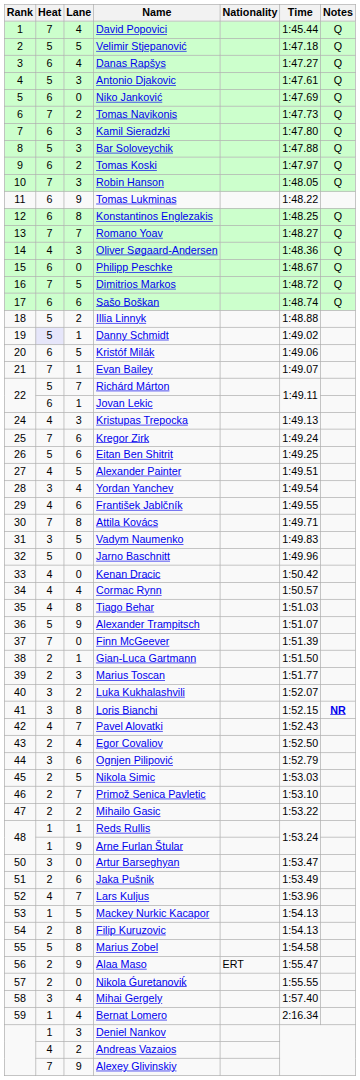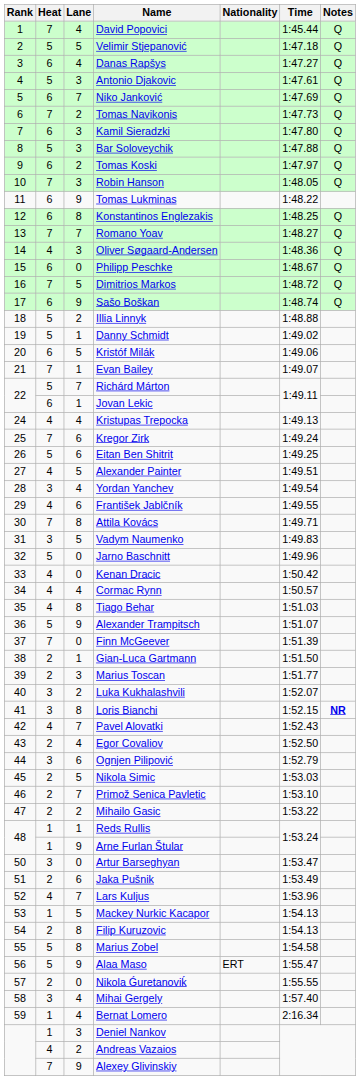 <table class="wikitable sortable" style="text-align:center">
 <tr>
 <th>Rank</th>
 <th>Heat</th>
 <th>Lane</th>
 <th>Name</th>
 <th>Nationality</th>
 <th>Time</th>
 <th>Notes</th>
 </tr>
 <tr bgcolor=ccffcc>
 <td>1</td>
 <td>7</td>
 <td>4</td>
 <td align=left><a href='#'>David Popovici</a></td>
 <td align=left></td>
 <td>1:45.44</td>
 <td>Q</td>
 </tr>
 <tr bgcolor=ccffcc>
 <td>2</td>
 <td>5</td>
 <td>5</td>
 <td align=left><a href='#'>Velimir Stjepanović</a></td>
 <td align=left></td>
 <td>1:47.18</td>
 <td>Q</td>
 </tr>
 <tr bgcolor=ccffcc>
 <td>3</td>
 <td>6</td>
 <td>4</td>
 <td align=left><a href='#'>Danas Rapšys</a></td>
 <td align=left></td>
 <td>1:47.27</td>
 <td>Q</td>
 </tr>
 <tr bgcolor=ccffcc>
 <td>4</td>
 <td>5</td>
 <td>3</td>
 <td align=left><a href='#'>Antonio Djakovic</a></td>
 <td align=left></td>
 <td>1:47.61</td>
 <td>Q</td>
 </tr>
 <tr bgcolor=ccffcc>
 <td>5</td>
 <td>6</td>
-<td>0</td>
+<td>7</td>
 <td align=left><a href='#'>Niko Janković</a></td>
 <td align=left></td>
 <td>1:47.69</td>
 <td>Q</td>
 </tr>
 <tr bgcolor=ccffcc>
 <td>6</td>
 <td>7</td>
 <td>2</td>
 <td align=left><a href='#'>Tomas Navikonis</a></td>
 <td align=left></td>
 <td>1:47.73</td>
 <td>Q</td>
 </tr>
 <tr bgcolor=ccffcc>
 <td>7</td>
 <td>6</td>
 <td>3</td>
 <td align=left><a href='#'>Kamil Sieradzki</a></td>
 <td align=left></td>
 <td>1:47.80</td>
 <td>Q</td>
 </tr>
 <tr bgcolor=ccffcc>
 <td>8</td>
 <td>5</td>
 <td>3</td>
 <td align=left><a href='#'>Bar Soloveychik</a></td>
 <td align=left></td>
 <td>1:47.88</td>
 <td>Q</td>
 </tr>
 <tr bgcolor=ccffcc>
 <td>9</td>
 <td>6</td>
 <td>2</td>
 <td align=left><a href='#'>Tomas Koski</a></td>
 <td align=left></td>
 <td>1:47.97</td>
 <td>Q</td>
 </tr>
 <tr bgcolor=ccffcc>
 <td>10</td>
 <td>7</td>
 <td>3</td>
 <td align=left><a href='#'>Robin Hanson</a></td>
 <td align=left></td>
 <td>1:48.05</td>
 <td>Q</td>
 </tr>
 <tr>
 <td>11</td>
 <td>6</td>
 <td>9</td>
 <td align=left><a href='#'>Tomas Lukminas</a></td>
 <td align=left></td>
 <td>1:48.22</td>
 <td></td>
 </tr>
 <tr bgcolor=ccffcc>
 <td>12</td>
 <td>6</td>
 <td>8</td>
 <td align=left><a href='#'>Konstantinos Englezakis</a></td>
 <td align=left></td>
 <td>1:48.25</td>
 <td>Q</td>
 </tr>
 <tr bgcolor=ccffcc>
 <td>13</td>
 <td>7</td>
 <td>7</td>
 <td align=left><a href='#'>Romano Yoav</a></td>
 <td align=left></td>
 <td>1:48.27</td>
 <td>Q</td>
 </tr>
 <tr bgcolor=ccffcc>
 <td>14</td>
 <td>4</td>
 <td>3</td>
 <td align=left><a href='#'>Oliver Søgaard-Andersen</a></td>
 <td align=left></td>
 <td>1:48.36</td>
 <td>Q</td>
 </tr>
 <tr bgcolor=ccffcc>
 <td>15</td>
 <td>6</td>
 <td>0</td>
 <td align=left><a href='#'>Philipp Peschke</a></td>
 <td align=left></td>
 <td>1:48.67</td>
 <td>Q</td>
 </tr>
 <tr bgcolor=ccffcc>
 <td>16</td>
 <td>7</td>
 <td>5</td>
 <td align=left><a href='#'>Dimitrios Markos</a></td>
 <td align=left></td>
 <td>1:48.72</td>
 <td>Q</td>
 </tr>
 <tr bgcolor=ccffcc>
 <td>17</td>
 <td>6</td>
-<td>6</td>
+<td>9</td>
 <td align=left><a href='#'>Sašo Boškan</a></td>
 <td align=left></td>
 <td>1:48.74</td>
 <td>Q</td>
 </tr>
 <tr>
 <td>18</td>
 <td>5</td>
 <td>2</td>
 <td align=left><a href='#'>Illia Linnyk</a></td>
 <td align=left></td>
 <td>1:48.88</td>
 <td></td>
 </tr>
 <tr>
 <td>19</td>
-<td style="background: lavender;">5</td>
+<td>5</td>
 <td>1</td>
 <td align=left><a href='#'>Danny Schmidt</a></td>
 <td align=left></td>
 <td>1:49.02</td>
 <td></td>
 </tr>
 <tr>
 <td>20</td>
 <td>6</td>
 <td>5</td>
 <td align=left><a href='#'>Kristóf Milák</a></td>
 <td align=left></td>
 <td>1:49.06</td>
 <td></td>
 </tr>
 <tr>
 <td>21</td>
 <td>7</td>
 <td>1</td>
 <td align=left><a href='#'>Evan Bailey</a></td>
 <td align=left></td>
 <td>1:49.07</td>
 <td></td>
 </tr>
 <tr>
 <td rowspan=2>22</td>
 <td>5</td>
 <td>7</td>
 <td align=left><a href='#'>Richárd Márton</a></td>
 <td align=left></td>
 <td rowspan=2>1:49.11</td>
 <td></td>
 </tr>
 <tr>
 <td>6</td>
 <td>1</td>
 <td align=left><a href='#'>Jovan Lekic</a></td>
 <td align=left></td>
 <td></td>
 </tr>
 <tr>
 <td>24</td>
 <td>4</td>
-<td>3</td>
+<td>4</td>
 <td align=left><a href='#'>Kristupas Trepocka</a></td>
 <td align=left></td>
 <td>1:49.13</td>
 <td></td>
 </tr>
 <tr>
 <td>25</td>
 <td>7</td>
 <td>6</td>
 <td align=left><a href='#'>Kregor Zirk</a></td>
 <td align=left></td>
 <td>1:49.24</td>
 <td></td>
 </tr>
 <tr>
 <td>26</td>
 <td>5</td>
 <td>6</td>
 <td align=left><a href='#'>Eitan Ben Shitrit</a></td>
 <td align=left></td>
 <td>1:49.25</td>
 <td></td>
 </tr>
 <tr>
 <td>27</td>
 <td>4</td>
 <td>5</td>
 <td align=left><a href='#'>Alexander Painter</a></td>
 <td align=left></td>
 <td>1:49.51</td>
 <td></td>
 </tr>
 <tr>
 <td>28</td>
 <td>3</td>
 <td>4</td>
 <td align=left><a href='#'>Yordan Yanchev</a></td>
 <td align=left></td>
 <td>1:49.54</td>
 <td></td>
 </tr>
 <tr>
 <td>29</td>
 <td>4</td>
 <td>6</td>
 <td align=left><a href='#'>František Jablčník</a></td>
 <td align=left></td>
 <td>1:49.55</td>
 <td></td>
 </tr>
 <tr>
 <td>30</td>
 <td>7</td>
 <td>8</td>
 <td align=left><a href='#'>Attila Kovács</a></td>
 <td align=left></td>
 <td>1:49.71</td>
 <td></td>
 </tr>
 <tr>
 <td>31</td>
 <td>3</td>
 <td>5</td>
 <td align=left><a href='#'>Vadym Naumenko</a></td>
 <td align=left></td>
 <td>1:49.83</td>
 <td></td>
 </tr>
 <tr>
 <td>32</td>
 <td>5</td>
 <td>0</td>
 <td align=left><a href='#'>Jarno Baschnitt</a></td>
 <td align=left></td>
 <td>1:49.96</td>
 <td></td>
 </tr>
 <tr>
 <td>33</td>
 <td>4</td>
 <td>0</td>
 <td align=left><a href='#'>Kenan Dracic</a></td>
 <td align=left></td>
 <td>1:50.42</td>
 <td></td>
 </tr>
 <tr>
 <td>34</td>
 <td>4</td>
 <td>4</td>
 <td align=left><a href='#'>Cormac Rynn</a></td>
 <td align=left></td>
 <td>1:50.57</td>
 <td></td>
 </tr>
 <tr>
 <td>35</td>
 <td>4</td>
 <td>8</td>
 <td align=left><a href='#'>Tiago Behar</a></td>
 <td align=left></td>
 <td>1:51.03</td>
 <td></td>
 </tr>
 <tr>
 <td>36</td>
 <td>5</td>
 <td>9</td>
 <td align=left><a href='#'>Alexander Trampitsch</a></td>
 <td align=left></td>
 <td>1:51.07</td>
 <td></td>
 </tr>
 <tr>
 <td>37</td>
 <td>7</td>
 <td>0</td>
 <td align=left><a href='#'>Finn McGeever</a></td>
 <td align=left></td>
 <td>1:51.39</td>
 <td></td>
 </tr>
 <tr>
 <td>38</td>
 <td>2</td>
 <td>1</td>
 <td align=left><a href='#'>Gian-Luca Gartmann</a></td>
 <td align=left></td>
 <td>1:51.50</td>
 <td></td>
 </tr>
 <tr>
 <td>39</td>
 <td>2</td>
 <td>3</td>
 <td align=left><a href='#'>Marius Toscan</a></td>
 <td align=left></td>
 <td>1:51.77</td>
 <td></td>
 </tr>
 <tr>
 <td>40</td>
 <td>3</td>
 <td>2</td>
 <td align=left><a href='#'>Luka Kukhalashvili</a></td>
 <td align=left></td>
 <td>1:52.07</td>
 <td></td>
 </tr>
 <tr>
 <td>41</td>
 <td>3</td>
 <td>8</td>
 <td align=left><a href='#'>Loris Bianchi</a></td>
 <td align=left></td>
 <td>1:52.15</td>
 <td><strong><a href='#'>NR</a></strong></td>
 </tr>
 <tr>
 <td>42</td>
 <td>4</td>
 <td>7</td>
 <td align=left><a href='#'>Pavel Alovatki</a></td>
 <td align=left></td>
 <td>1:52.43</td>
 <td></td>
 </tr>
 <tr>
 <td>43</td>
 <td>2</td>
 <td>4</td>
 <td align=left><a href='#'>Egor Covaliov</a></td>
 <td align=left></td>
 <td>1:52.50</td>
 <td></td>
 </tr>
 <tr>
 <td>44</td>
 <td>3</td>
 <td>6</td>
 <td align=left><a href='#'>Ognjen Pilipović</a></td>
 <td align=left></td>
 <td>1:52.79</td>
 <td></td>
 </tr>
 <tr>
 <td>45</td>
 <td>2</td>
 <td>5</td>
 <td align=left><a href='#'>Nikola Simic</a></td>
 <td align=left></td>
 <td>1:53.03</td>
 <td></td>
 </tr>
 <tr>
 <td>46</td>
 <td>2</td>
 <td>7</td>
 <td align=left><a href='#'>Primož Senica Pavletic</a></td>
 <td align=left></td>
 <td>1:53.10</td>
 <td></td>
 </tr>
 <tr>
 <td>47</td>
 <td>2</td>
 <td>2</td>
 <td align=left><a href='#'>Mihailo Gasic</a></td>
 <td align=left></td>
 <td>1:53.22</td>
 <td></td>
 </tr>
 <tr>
 <td rowspan=2>48</td>
 <td>1</td>
 <td>1</td>
 <td align=left><a href='#'>Reds Rullis</a></td>
 <td align=left></td>
 <td rowspan=2>1:53.24</td>
 <td></td>
 </tr>
 <tr>
 <td>1</td>
 <td>9</td>
 <td align=left><a href='#'>Arne Furlan Štular</a></td>
 <td align=left></td>
 <td></td>
 </tr>
 <tr>
 <td>50</td>
 <td>3</td>
 <td>0</td>
 <td align=left><a href='#'>Artur Barseghyan</a></td>
 <td align=left></td>
 <td>1:53.47</td>
 <td></td>
 </tr>
 <tr>
 <td>51</td>
 <td>2</td>
 <td>6</td>
 <td align=left><a href='#'>Jaka Pušnik</a></td>
 <td align=left></td>
 <td>1:53.49</td>
 <td></td>
 </tr>
 <tr>
 <td>52</td>
 <td>4</td>
 <td>7</td>
 <td align=left><a href='#'>Lars Kuljus</a></td>
 <td align=left></td>
 <td>1:53.96</td>
 <td></td>
 </tr>
 <tr>
 <td>53</td>
 <td>1</td>
 <td>5</td>
 <td align=left><a href='#'>Mackey Nurkic Kacapor</a></td>
 <td align=left></td>
 <td>1:54.13</td>
 <td></td>
 </tr>
 <tr>
 <td>54</td>
 <td>2</td>
 <td>8</td>
 <td align=left><a href='#'>Filip Kuruzovic</a></td>
 <td align=left></td>
 <td>1:54.13</td>
 <td></td>
 </tr>
 <tr>
 <td>55</td>
 <td>5</td>
 <td>8</td>
 <td align=left><a href='#'>Marius Zobel</a></td>
 <td align=left></td>
 <td>1:54.58</td>
 <td></td>
 </tr>
 <tr>
 <td>56</td>
-<td>2</td>
+<td>5</td>
 <td>9</td>
 <td align=left><a href='#'>Alaa Maso</a></td>
 <td align=left>ERT</td>
 <td>1:55.47</td>
 <td></td>
 </tr>
 <tr>
 <td>57</td>
 <td>2</td>
 <td>0</td>
 <td align=left><a href='#'>Nikola Ǵuretanoviḱ</a></td>
 <td align=left></td>
 <td>1:55.55</td>
 <td></td>
 </tr>
 <tr>
 <td>58</td>
 <td>3</td>
 <td>4</td>
 <td align=left><a href='#'>Mihai Gergely</a></td>
 <td align=left></td>
 <td>1:57.40</td>
 <td></td>
 </tr>
 <tr>
 <td>59</td>
 <td>1</td>
 <td>4</td>
 <td align=left><a href='#'>Bernat Lomero</a></td>
 <td align=left></td>
 <td>2:16.34</td>
 <td></td>
 </tr>
 <tr>
 <td rowspan=3></td>
 <td>1</td>
 <td>3</td>
 <td align=left><a href='#'>Deniel Nankov</a></td>
 <td align=left></td>
 <td rowspan=3 colspan=2></td>
 </tr>
 <tr>
 <td>4</td>
 <td>2</td>
 <td align=left><a href='#'>Andreas Vazaios</a></td>
 <td align=left></td>
 </tr>
 <tr>
 <td>7</td>
 <td>9</td>
 <td align=left><a href='#'>Alexey Glivinskiy</a></td>
 <td align=left></td>
 </tr>
 </table>
